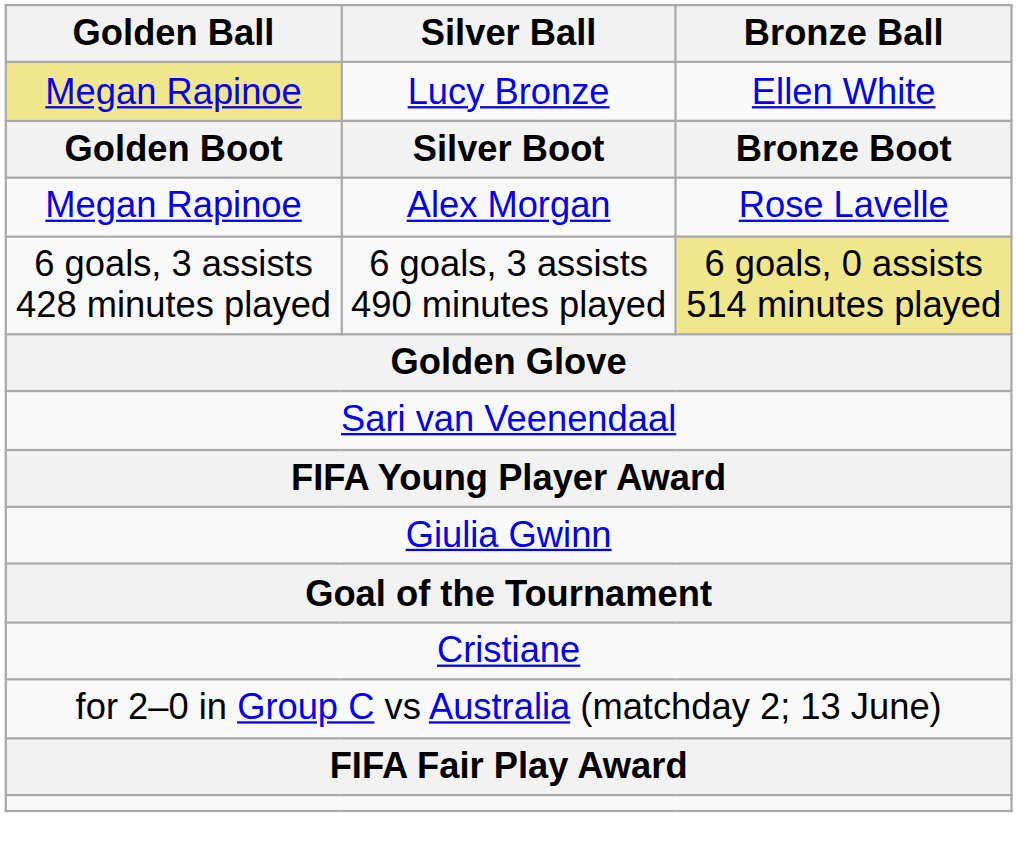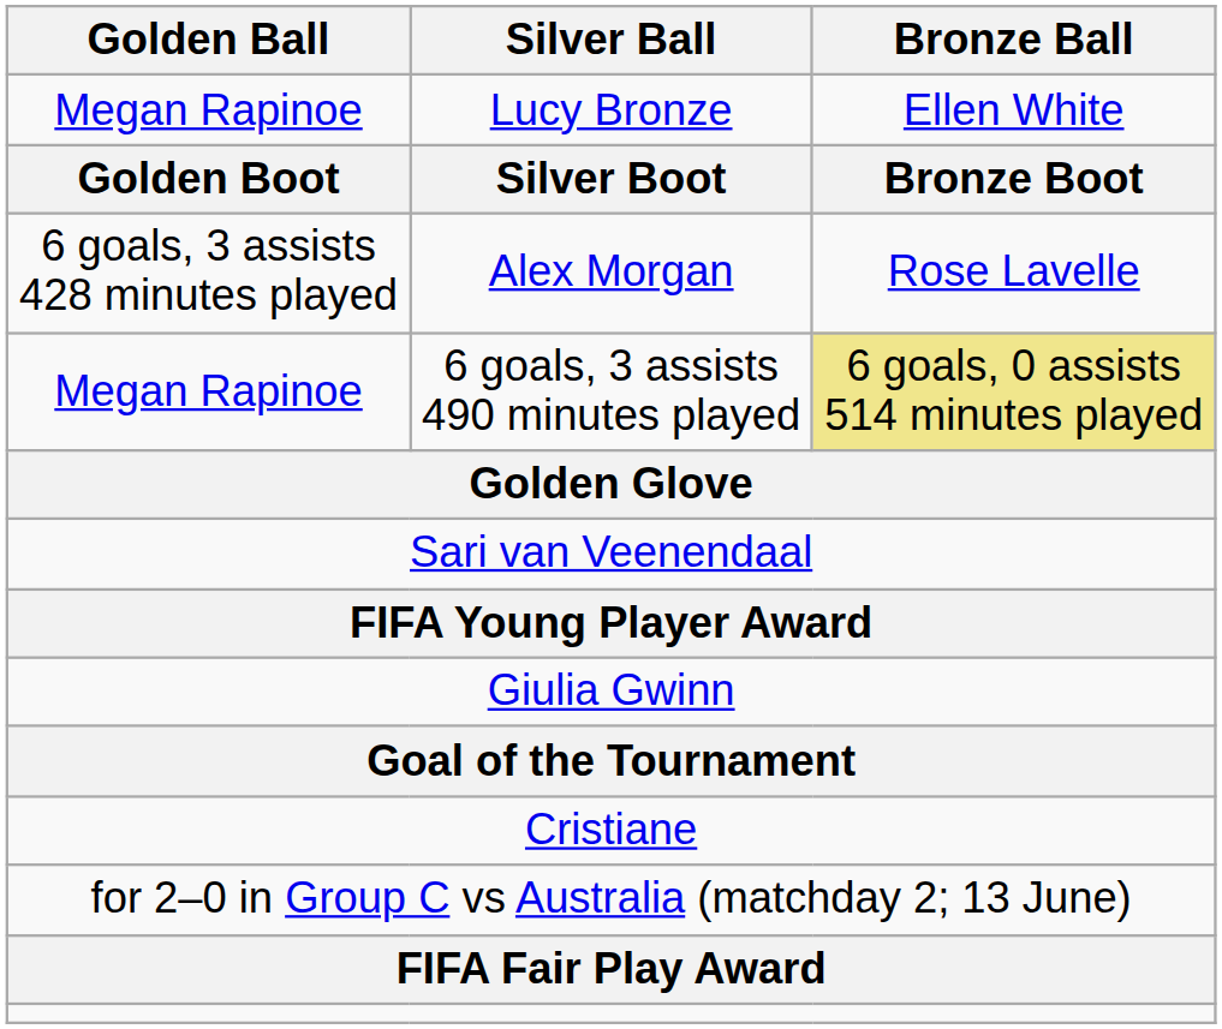 <table class="wikitable" style="margin:auto; text-align:center;">
 <tr>
 <th style="width:33%">Golden Ball</th>
 <th style="width:33%">Silver Ball</th>
 <th style="width:33%">Bronze Ball</th>
 </tr>
 <tr>
-<td style="background: khaki;"> <a href='#'>Megan Rapinoe</a></td>
+<td> <a href='#'>Megan Rapinoe</a></td>
 <td> <a href='#'>Lucy Bronze</a></td>
 <td> <a href='#'>Ellen White</a></td>
 </tr>
 <tr>
 <th>Golden Boot</th>
 <th>Silver Boot</th>
 <th>Bronze Boot</th>
 </tr>
 <tr>
-<td> <a href='#'>Megan Rapinoe</a></td>
+<td>6 goals, 3 assists<br>428 minutes played</td>
 <td> <a href='#'>Alex Morgan</a></td>
 <td> <a href='#'>Rose Lavelle</a></td>
 </tr>
 <tr>
-<td>6 goals, 3 assists<br>428 minutes played</td>
+<td> <a href='#'>Megan Rapinoe</a></td>
 <td>6 goals, 3 assists<br>490 minutes played</td>
 <td style="background: khaki;">6 goals, 0 assists<br>514 minutes played</td>
 </tr>
 <tr>
 <th colspan="3">Golden Glove</th>
 </tr>
 <tr>
 <td colspan="3"> <a href='#'>Sari van Veenendaal</a></td>
 </tr>
 <tr>
 <th colspan="3">FIFA Young Player Award</th>
 </tr>
 <tr>
 <td colspan="3"> <a href='#'>Giulia Gwinn</a></td>
 </tr>
 <tr>
 <th colspan="3">Goal of the Tournament</th>
 </tr>
 <tr>
 <td colspan="3"> <a href='#'>Cristiane</a></td>
 </tr>
 <tr>
 <td colspan="3"> for 2–0 in <a href='#'>Group C</a> vs <a href='#'>Australia</a> (matchday 2; 13 June)</td>
 </tr>
 <tr>
 <th colspan="3">FIFA Fair Play Award</th>
 </tr>
 <tr>
 <td colspan="3"></td>
 </tr>
 </table>
